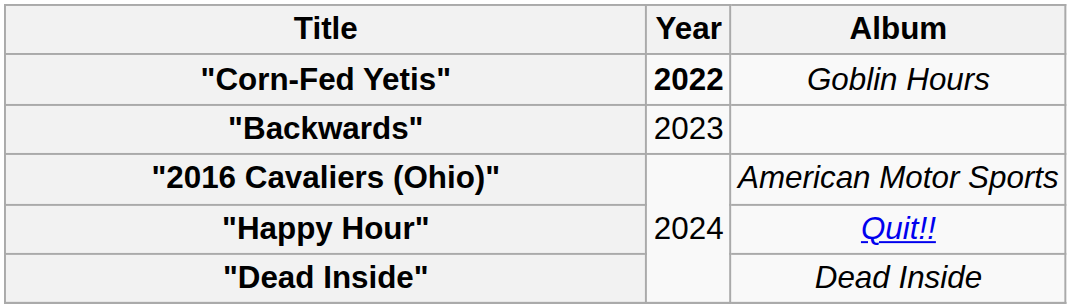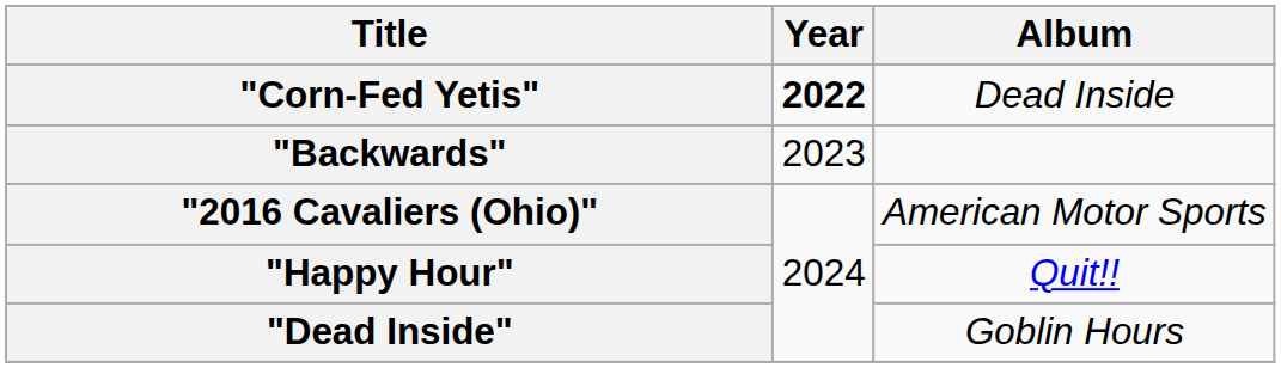 <table class="wikitable plainrowheaders" style="text-align:center;">
 <tr>
 <th scope="col" style="width:20em;">Title</th>
 <th scope="col">Year</th>
 <th scope="col">Album</th>
 </tr>
 <tr>
 <th scope="row">"Corn-Fed Yetis"<br></th>
 <td><strong>2022</strong></td>
-<td><em>Goblin Hours</em></td>
+<td><em>Dead Inside</em></td>
 </tr>
 <tr>
 <th scope="row">"Backwards"<br></th>
 <td>2023</td>
 <td></td>
 </tr>
 <tr>
 <th scope="row">"2016 Cavaliers (Ohio)"<br></th>
 <td rowspan="3">2024</td>
 <td><em>American Motor Sports</em></td>
 </tr>
 <tr>
 <th scope="row">"Happy Hour"<br></th>
 <td><em><a href='#'>Quit!!</a></em></td>
 </tr>
 <tr>
 <th scope="row">"Dead Inside"<br></th>
-<td><em>Dead Inside</em></td>
+<td><em>Goblin Hours</em></td>
 </tr>
 <tr>
 </tr>
 </table>
